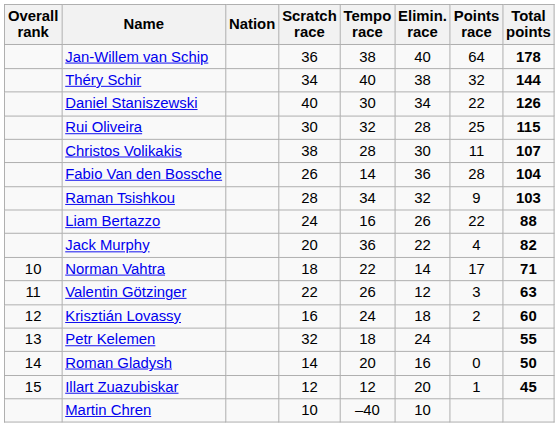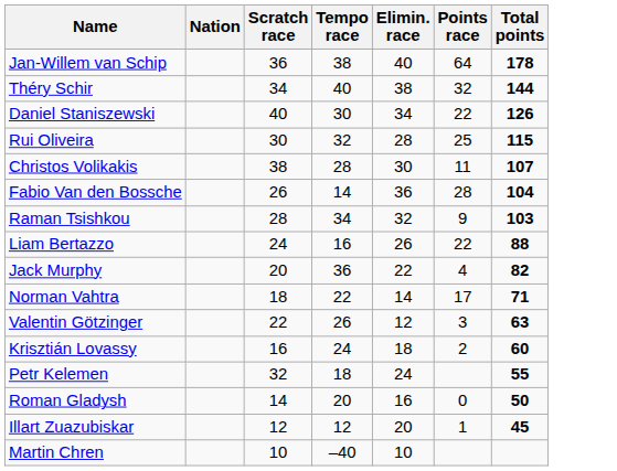 <table class="wikitable sortable" style="text-align:center">
 <tr>
-<th>Overall<br>rank</th>
 <th>Name</th>
 <th>Nation</th>
 <th>Scratch<br>race</th>
 <th>Tempo<br>race</th>
 <th>Elimin.<br>race</th>
 <th>Points<br>race</th>
 <th>Total<br>points</th>
 </tr>
 <tr>
-<td></td>
 <td align=left><a href='#'>Jan-Willem van Schip</a></td>
 <td align=left></td>
 <td>36</td>
 <td>38</td>
 <td>40</td>
 <td>64</td>
 <td><strong>178</strong></td>
 </tr>
 <tr>
-<td></td>
 <td align=left><a href='#'>Théry Schir</a></td>
 <td align=left></td>
 <td>34</td>
 <td>40</td>
 <td>38</td>
 <td>32</td>
 <td><strong>144</strong></td>
 </tr>
 <tr>
-<td></td>
 <td align=left><a href='#'>Daniel Staniszewski</a></td>
 <td align=left></td>
 <td>40</td>
 <td>30</td>
 <td>34</td>
 <td>22</td>
 <td><strong>126</strong></td>
 </tr>
 <tr>
-<td></td>
 <td align=left><a href='#'>Rui Oliveira</a></td>
 <td align=left></td>
 <td>30</td>
 <td>32</td>
 <td>28</td>
 <td>25</td>
 <td><strong>115</strong></td>
 </tr>
 <tr>
-<td></td>
 <td align=left><a href='#'>Christos Volikakis</a></td>
 <td align=left></td>
 <td>38</td>
 <td>28</td>
 <td>30</td>
 <td>11</td>
 <td><strong>107</strong></td>
 </tr>
 <tr>
-<td></td>
 <td align=left><a href='#'>Fabio Van den Bossche</a></td>
 <td align=left></td>
 <td>26</td>
 <td>14</td>
 <td>36</td>
 <td>28</td>
 <td><strong>104</strong></td>
 </tr>
 <tr>
-<td></td>
 <td align=left><a href='#'>Raman Tsishkou</a></td>
 <td align=left></td>
 <td>28</td>
 <td>34</td>
 <td>32</td>
 <td>9</td>
 <td><strong>103</strong></td>
 </tr>
 <tr>
-<td></td>
 <td align=left><a href='#'>Liam Bertazzo</a></td>
 <td align=left></td>
 <td>24</td>
 <td>16</td>
 <td>26</td>
 <td>22</td>
 <td><strong>88</strong></td>
 </tr>
 <tr>
-<td></td>
 <td align=left><a href='#'>Jack Murphy</a></td>
 <td align=left></td>
 <td>20</td>
 <td>36</td>
 <td>22</td>
 <td>4</td>
 <td><strong>82</strong></td>
 </tr>
 <tr>
-<td>10</td>
 <td align=left><a href='#'>Norman Vahtra</a></td>
 <td align=left></td>
 <td>18</td>
 <td>22</td>
 <td>14</td>
 <td>17</td>
 <td><strong>71</strong></td>
 </tr>
 <tr>
-<td>11</td>
 <td align=left><a href='#'>Valentin Götzinger</a></td>
 <td align=left></td>
 <td>22</td>
 <td>26</td>
 <td>12</td>
 <td>3</td>
 <td><strong>63</strong></td>
 </tr>
 <tr>
-<td>12</td>
 <td align=left><a href='#'>Krisztián Lovassy</a></td>
 <td align=left></td>
 <td>16</td>
 <td>24</td>
 <td>18</td>
 <td>2</td>
 <td><strong>60</strong></td>
 </tr>
 <tr>
-<td>13</td>
 <td align=left><a href='#'>Petr Kelemen</a></td>
 <td align=left></td>
 <td>32</td>
 <td>18</td>
 <td>24</td>
 <td></td>
 <td><strong>55</strong></td>
 </tr>
 <tr>
-<td>14</td>
 <td align=left><a href='#'>Roman Gladysh</a></td>
 <td align=left></td>
 <td>14</td>
 <td>20</td>
 <td>16</td>
 <td>0</td>
 <td><strong>50</strong></td>
 </tr>
 <tr>
-<td>15</td>
 <td align=left><a href='#'>Illart Zuazubiskar</a></td>
 <td align=left></td>
 <td>12</td>
 <td>12</td>
 <td>20</td>
 <td>1</td>
 <td><strong>45</strong></td>
 </tr>
 <tr>
-<td></td>
 <td align=left><a href='#'>Martin Chren</a></td>
 <td align=left></td>
 <td>10</td>
 <td>–40</td>
 <td>10</td>
 <td></td>
 <td></td>
 </tr>
 </table>
